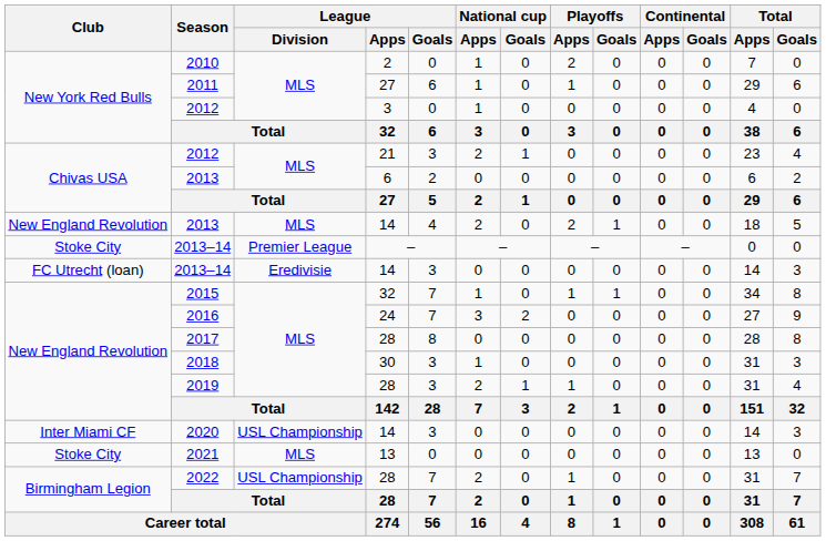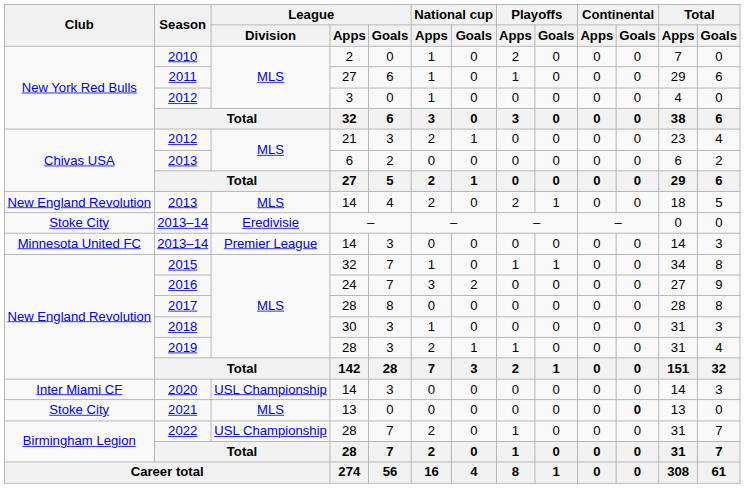 <table class="wikitable" style="text-align: center;">
 <tr>
 <th rowspan="2">Club</th>
 <th rowspan="2">Season</th>
 <th colspan="3">League</th>
 <th colspan="2">National cup</th>
 <th colspan="2">Playoffs</th>
 <th colspan="2">Continental</th>
 <th colspan="2">Total</th>
 </tr>
 <tr>
 <th>Division</th>
 <th>Apps</th>
 <th>Goals</th>
 <th>Apps</th>
 <th>Goals</th>
 <th>Apps</th>
 <th>Goals</th>
 <th>Apps</th>
 <th>Goals</th>
 <th>Apps</th>
 <th>Goals</th>
 </tr>
 <tr>
 <td rowspan="4"><a href='#'>New York Red Bulls</a></td>
 <td><a href='#'>2010</a></td>
 <td rowspan="3"><a href='#'>MLS</a></td>
 <td>2</td>
 <td>0</td>
 <td>1</td>
 <td>0</td>
 <td>2</td>
 <td>0</td>
 <td>0</td>
 <td>0</td>
 <td>7</td>
 <td>0</td>
 </tr>
 <tr>
 <td><a href='#'>2011</a></td>
 <td>27</td>
 <td>6</td>
 <td>1</td>
 <td>0</td>
 <td>1</td>
 <td>0</td>
 <td>0</td>
 <td>0</td>
 <td>29</td>
 <td>6</td>
 </tr>
 <tr>
 <td><a href='#'>2012</a></td>
 <td>3</td>
 <td>0</td>
 <td>1</td>
 <td>0</td>
 <td>0</td>
 <td>0</td>
 <td>0</td>
 <td>0</td>
 <td>4</td>
 <td>0</td>
 </tr>
 <tr>
 <th colspan="2">Total</th>
 <th>32</th>
 <th>6</th>
 <th>3</th>
 <th>0</th>
 <th>3</th>
 <th>0</th>
 <th>0</th>
 <th>0</th>
 <th>38</th>
 <th>6</th>
 </tr>
 <tr>
 <td rowspan="3"><a href='#'>Chivas USA</a></td>
 <td><a href='#'>2012</a></td>
 <td rowspan="2"><a href='#'>MLS</a></td>
 <td>21</td>
 <td>3</td>
 <td>2</td>
 <td>1</td>
 <td>0</td>
 <td>0</td>
 <td>0</td>
 <td>0</td>
 <td>23</td>
 <td>4</td>
 </tr>
 <tr>
 <td><a href='#'>2013</a></td>
 <td>6</td>
 <td>2</td>
 <td>0</td>
 <td>0</td>
 <td>0</td>
 <td>0</td>
 <td>0</td>
 <td>0</td>
 <td>6</td>
 <td>2</td>
 </tr>
 <tr>
 <th colspan="2">Total</th>
 <th>27</th>
 <th>5</th>
 <th>2</th>
 <th>1</th>
 <th>0</th>
 <th>0</th>
 <th>0</th>
 <th>0</th>
 <th>29</th>
 <th>6</th>
 </tr>
 <tr>
 <td><a href='#'>New England Revolution</a></td>
 <td><a href='#'>2013</a></td>
 <td><a href='#'>MLS</a></td>
 <td>14</td>
 <td>4</td>
 <td>2</td>
 <td>0</td>
 <td>2</td>
 <td>1</td>
 <td>0</td>
 <td>0</td>
 <td>18</td>
 <td>5</td>
 </tr>
 <tr>
 <td><a href='#'>Stoke City</a></td>
 <td><a href='#'>2013–14</a></td>
-<td><a href='#'>Premier League</a></td>
+<td><a href='#'>Eredivisie</a></td>
 <td colspan="2">–</td>
 <td colspan="2">–</td>
 <td colspan="2">–</td>
 <td colspan="2">–</td>
 <td>0</td>
 <td>0</td>
 </tr>
 <tr>
-<td><a href='#'>FC Utrecht</a> (loan)</td>
+<td><a href='#'>Minnesota United FC</a></td>
 <td><a href='#'>2013–14</a></td>
-<td><a href='#'>Eredivisie</a></td>
+<td><a href='#'>Premier League</a></td>
 <td>14</td>
 <td>3</td>
 <td>0</td>
 <td>0</td>
 <td>0</td>
 <td>0</td>
 <td>0</td>
 <td>0</td>
 <td>14</td>
 <td>3</td>
 </tr>
 <tr>
 <td rowspan="6"><a href='#'>New England Revolution</a></td>
 <td><a href='#'>2015</a></td>
 <td rowspan="5"><a href='#'>MLS</a></td>
 <td>32</td>
 <td>7</td>
 <td>1</td>
 <td>0</td>
 <td>1</td>
 <td>1</td>
 <td>0</td>
 <td>0</td>
 <td>34</td>
 <td>8</td>
 </tr>
 <tr>
 <td><a href='#'>2016</a></td>
 <td>24</td>
 <td>7</td>
 <td>3</td>
 <td>2</td>
 <td>0</td>
 <td>0</td>
 <td>0</td>
 <td>0</td>
 <td>27</td>
 <td>9</td>
 </tr>
 <tr>
 <td><a href='#'>2017</a></td>
 <td>28</td>
 <td>8</td>
 <td>0</td>
 <td>0</td>
 <td>0</td>
 <td>0</td>
 <td>0</td>
 <td>0</td>
 <td>28</td>
 <td>8</td>
 </tr>
 <tr>
 <td><a href='#'>2018</a></td>
 <td>30</td>
 <td>3</td>
 <td>1</td>
 <td>0</td>
 <td>0</td>
 <td>0</td>
 <td>0</td>
 <td>0</td>
 <td>31</td>
 <td>3</td>
 </tr>
 <tr>
 <td><a href='#'>2019</a></td>
 <td>28</td>
 <td>3</td>
 <td>2</td>
 <td>1</td>
 <td>1</td>
 <td>0</td>
 <td>0</td>
 <td>0</td>
 <td>31</td>
 <td>4</td>
 </tr>
 <tr>
 <th colspan=2>Total</th>
 <th>142</th>
 <th>28</th>
 <th>7</th>
 <th>3</th>
 <th>2</th>
 <th>1</th>
 <th>0</th>
 <th>0</th>
 <th>151</th>
 <th>32</th>
 </tr>
 <tr>
 <td><a href='#'>Inter Miami CF</a></td>
 <td><a href='#'>2020</a></td>
 <td><a href='#'>USL Championship</a></td>
 <td>14</td>
 <td>3</td>
 <td>0</td>
 <td>0</td>
 <td>0</td>
 <td>0</td>
 <td>0</td>
 <td>0</td>
 <td>14</td>
 <td>3</td>
 </tr>
 <tr>
 <td><a href='#'>Stoke City</a></td>
 <td><a href='#'>2021</a></td>
 <td rowspan="1"><a href='#'>MLS</a></td>
 <td>13</td>
 <td>0</td>
 <td>0</td>
 <td>0</td>
 <td>0</td>
 <td>0</td>
 <td>0</td>
-<td>0</td>
+<td><strong>0</strong></td>
 <td>13</td>
 <td>0</td>
 </tr>
 <tr>
 <td rowspan="2"><a href='#'>Birmingham Legion</a></td>
 <td><a href='#'>2022</a></td>
 <td><a href='#'>USL Championship</a></td>
 <td>28</td>
 <td>7</td>
 <td>2</td>
 <td>0</td>
 <td>1</td>
 <td>0</td>
 <td>0</td>
 <td>0</td>
 <td>31</td>
 <td>7</td>
 </tr>
 <tr>
 <th colspan="2">Total</th>
 <th>28</th>
 <th>7</th>
 <th>2</th>
 <th>0</th>
 <th>1</th>
 <th>0</th>
 <th>0</th>
 <th>0</th>
 <th>31</th>
 <th>7</th>
 </tr>
 <tr>
 <th colspan="3">Career total</th>
 <th>274</th>
 <th>56</th>
 <th>16</th>
 <th>4</th>
 <th>8</th>
 <th>1</th>
 <th>0</th>
 <th>0</th>
 <th>308</th>
 <th>61</th>
 </tr>
 </table>
